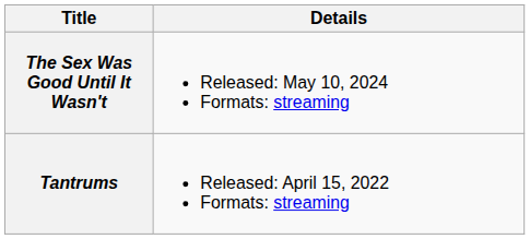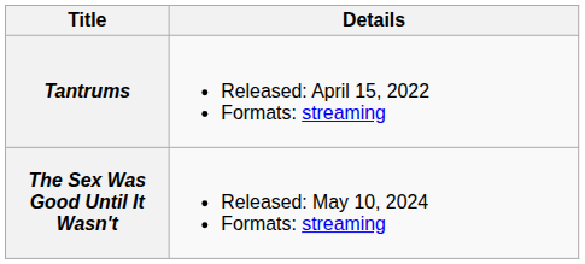 <table class="wikitable plainrowheaders">
 <tr>
 <th scope="col" style="width:8.1em;">Title</th>
 <th scope="col" style="width:21em;">Details</th>
 </tr>
 <tr>
+<th scope="row"><em>Tantrums</em></th>
+<td><br><ul><li>Released: April 15, 2022</li><li>Formats: <a href='#'>streaming</a></li></ul></td>
+</tr>
+<tr>
 <th scope="row"><em>The Sex Was Good Until It Wasn't</em></th>
 <td><br><ul><li>Released: May 10, 2024</li><li>Formats: <a href='#'>streaming</a></li></ul></td>
 </tr>
-<tr>
-<th scope="row"><em>Tantrums</em></th>
-<td><br><ul><li>Released: April 15, 2022</li><li>Formats: <a href='#'>streaming</a></li></ul></td>
-</tr>
 </table>
